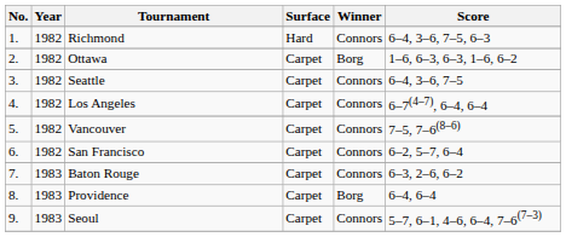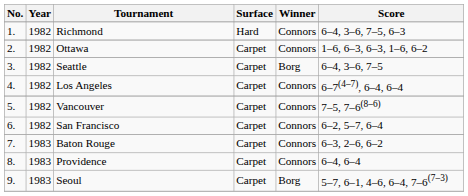 <table class="sortable wikitable">
 <tr>
 <th>No.</th>
 <th>Year</th>
 <th width=250>Tournament</th>
 <th>Surface</th>
 <th>Winner</th>
 <th width=200>Score</th>
 </tr>
 <tr>
 </tr>
 <tr bgcolor=>
 <td>1.</td>
 <td>1982</td>
 <td>Richmond</td>
 <td>Hard</td>
 <td>Connors</td>
 <td>6–4, 3–6, 7–5, 6–3</td>
 </tr>
 <tr>
 </tr>
 <tr bgcolor=>
 <td>2.</td>
 <td>1982</td>
 <td>Ottawa</td>
 <td>Carpet</td>
-<td>Borg</td>
+<td>Connors</td>
 <td>1–6, 6–3, 6–3, 1–6, 6–2</td>
 </tr>
 <tr>
 </tr>
 <tr bgcolor=>
 <td>3.</td>
 <td>1982</td>
 <td>Seattle</td>
 <td>Carpet</td>
-<td>Connors</td>
+<td>Borg</td>
 <td>6–4, 3–6, 7–5</td>
 </tr>
 <tr bgcolor=>
 <td>4.</td>
 <td>1982</td>
 <td>Los Angeles</td>
 <td>Carpet</td>
 <td>Connors</td>
 <td>6–7<sup>(4–7)</sup>, 6–4, 6–4</td>
 </tr>
 <tr>
 </tr>
 <tr bgcolor=>
 <td>5.</td>
 <td>1982</td>
 <td>Vancouver</td>
 <td>Carpet</td>
 <td>Connors</td>
 <td>7–5, 7–6<sup>(8–6)</sup></td>
 </tr>
 <tr bgcolor=>
 <td>6.</td>
 <td>1982</td>
 <td>San Francisco</td>
 <td>Carpet</td>
 <td>Connors</td>
 <td>6–2, 5–7, 6–4</td>
 </tr>
 <tr>
 </tr>
 <tr bgcolor=>
 <td>7.</td>
 <td>1983</td>
 <td>Baton Rouge</td>
 <td>Carpet</td>
 <td>Connors</td>
 <td>6–3, 2–6, 6–2</td>
 </tr>
 <tr bgcolor=>
 <td>8.</td>
 <td>1983</td>
 <td>Providence</td>
 <td>Carpet</td>
-<td>Borg</td>
+<td>Connors</td>
 <td>6–4, 6–4</td>
 </tr>
 <tr bgcolor=>
 <td>9.</td>
 <td>1983</td>
 <td>Seoul</td>
 <td>Carpet</td>
-<td>Connors</td>
+<td>Borg</td>
 <td>5–7, 6–1, 4–6, 6–4, 7–6<sup>(7–3)</sup></td>
 </tr>
 <tr bgcolor=>
 </tr>
 </table>
